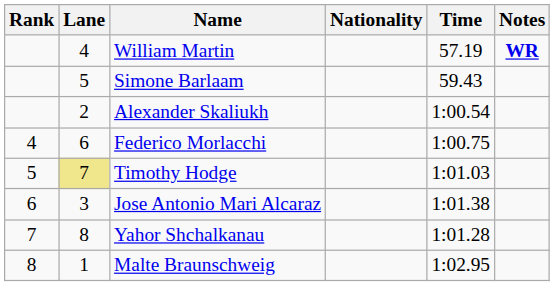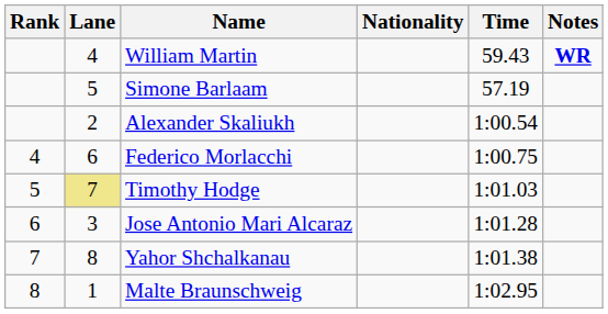 <table class="wikitable sortable" style="text-align:center">
 <tr>
 <th>Rank</th>
 <th>Lane</th>
 <th>Name</th>
 <th>Nationality</th>
 <th>Time</th>
 <th>Notes</th>
 </tr>
 <tr>
 <td></td>
 <td>4</td>
 <td align=left><a href='#'>William Martin</a></td>
 <td align=left></td>
-<td>57.19</td>
+<td>59.43</td>
 <td><strong><a href='#'>WR</a></strong></td>
 </tr>
 <tr>
 <td></td>
 <td>5</td>
 <td align=left><a href='#'>Simone Barlaam</a></td>
 <td align=left></td>
-<td>59.43</td>
+<td>57.19</td>
 <td></td>
 </tr>
 <tr>
 <td></td>
 <td>2</td>
 <td align=left><a href='#'>Alexander Skaliukh</a></td>
 <td align=left></td>
 <td>1:00.54</td>
 <td></td>
 </tr>
 <tr>
 <td>4</td>
 <td>6</td>
 <td align=left><a href='#'>Federico Morlacchi</a></td>
 <td align=left></td>
 <td>1:00.75</td>
 <td></td>
 </tr>
 <tr>
 <td>5</td>
 <td style="background: khaki;">7</td>
 <td align=left><a href='#'>Timothy Hodge</a></td>
 <td align=left></td>
 <td>1:01.03</td>
 <td></td>
 </tr>
 <tr>
 <td>6</td>
 <td>3</td>
 <td align=left><a href='#'>Jose Antonio Mari Alcaraz</a></td>
 <td align=left></td>
-<td>1:01.38</td>
+<td>1:01.28</td>
 <td></td>
 </tr>
 <tr>
 <td>7</td>
 <td>8</td>
 <td align=left><a href='#'>Yahor Shchalkanau</a></td>
 <td align=left></td>
-<td>1:01.28</td>
+<td>1:01.38</td>
 <td></td>
 </tr>
 <tr>
 <td>8</td>
 <td>1</td>
 <td align=left><a href='#'>Malte Braunschweig</a></td>
 <td align=left></td>
 <td>1:02.95</td>
 <td></td>
 </tr>
 </table>
